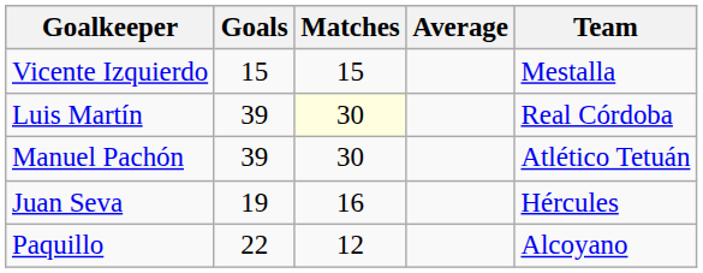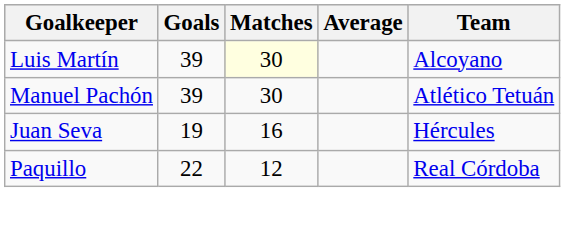 <table class="wikitable sortable" class="wikitable">
 <tr style="background:#ccc; text-align:center;">
 <th>Goalkeeper</th>
 <th>Goals</th>
 <th>Matches</th>
 <th>Average</th>
 <th>Team</th>
 </tr>
 <tr>
-<td> <a href='#'>Vicente Izquierdo</a></td>
-<td style="text-align:center;">15</td>
-<td style="text-align:center;">15</td>
-<td style="text-align:center;"></td>
-<td><a href='#'>Mestalla</a></td>
-</tr>
-<tr>
 <td> <a href='#'>Luis Martín</a></td>
 <td style="text-align:center;">39</td>
 <td style="background: lightyellow; text-align:center;">30</td>
 <td style="text-align:center;"></td>
-<td><a href='#'>Real Córdoba</a></td>
+<td><a href='#'>Alcoyano</a></td>
 </tr>
 <tr>
 <td> <a href='#'>Manuel Pachón</a></td>
 <td style="text-align:center;">39</td>
 <td style="text-align:center;">30</td>
 <td style="text-align:center;"></td>
 <td><a href='#'>Atlético Tetuán</a></td>
 </tr>
 <tr>
 <td> <a href='#'>Juan Seva</a></td>
 <td style="text-align:center;">19</td>
 <td style="text-align:center;">16</td>
 <td style="text-align:center;"></td>
 <td><a href='#'>Hércules</a></td>
 </tr>
 <tr>
 <td> <a href='#'>Paquillo</a></td>
 <td style="text-align:center;">22</td>
 <td style="text-align:center;">12</td>
 <td style="text-align:center;"></td>
-<td><a href='#'>Alcoyano</a></td>
+<td><a href='#'>Real Córdoba</a></td>
 </tr>
 </table>
